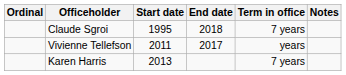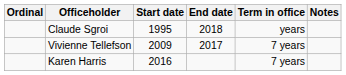 <table class="wikitable">
 <tr>
 <th>Ordinal</th>
 <th>Officeholder</th>
 <th>Start date</th>
 <th>End date</th>
 <th>Term in office</th>
 <th>Notes</th>
 </tr>
 <tr>
 <td align="center"></td>
 <td>Claude Sgroi</td>
 <td align="center">1995</td>
 <td align="center">2018</td>
+<td align="right"> years</td>
+<td></td>
+</tr>
+<tr>
+<td align="center"></td>
+<td>Vivienne Tellefson</td>
+<td align="center">2009</td>
+<td align="center">2017</td>
 <td align="right">7 years</td>
 <td></td>
 </tr>
 <tr>
 <td align="center"></td>
-<td>Vivienne Tellefson</td>
-<td align="center">2011</td>
-<td align="center">2017</td>
-<td align="right"> years</td>
-<td></td>
-</tr>
-<tr>
-<td align="center"></td>
 <td>Karen Harris</td>
-<td align="center">2013</td>
+<td align="center">2016</td>
 <td align="center"></td>
 <td align="right">7 years</td>
 <td></td>
 </tr>
 </table>
